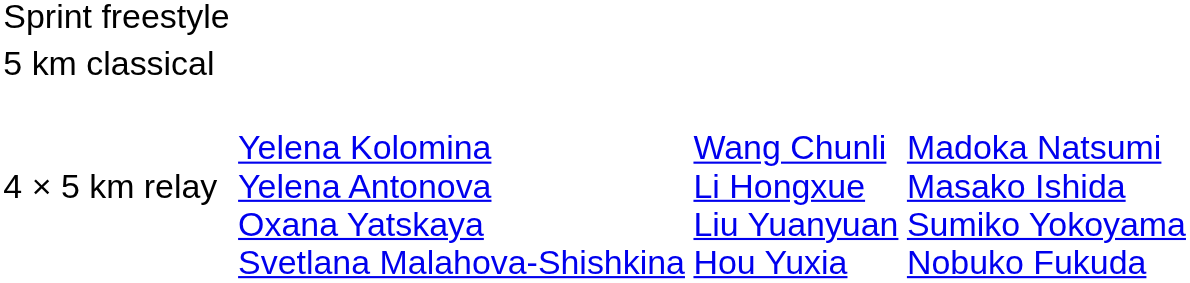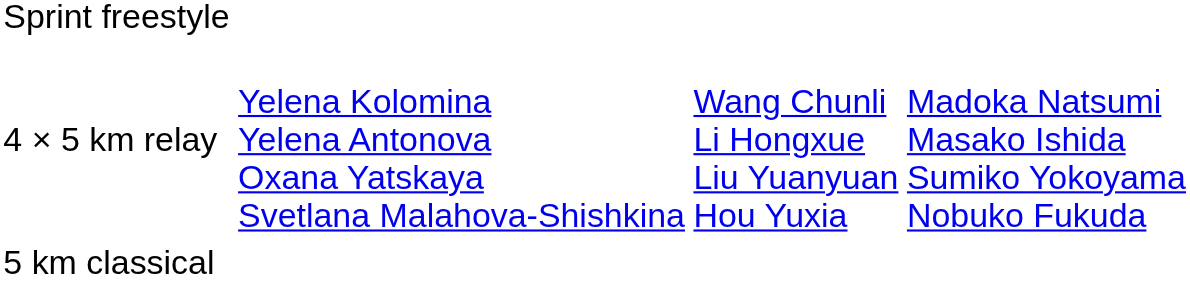 <table>
 <tr>
 <td>Sprint freestyle<br></td>
-<td></td>
-<td></td>
-<td></td>
-</tr>
-<tr>
-<td>5 km classical<br></td>
 <td></td>
 <td></td>
 <td></td>
 </tr>
 <tr>
 <td>4 × 5 km relay<br></td>
 <td><br><a href='#'>Yelena Kolomina</a><br><a href='#'>Yelena Antonova</a><br><a href='#'>Oxana Yatskaya</a><br><a href='#'>Svetlana Malahova-Shishkina</a></td>
 <td><br><a href='#'>Wang Chunli</a><br><a href='#'>Li Hongxue</a><br><a href='#'>Liu Yuanyuan</a><br><a href='#'>Hou Yuxia</a></td>
 <td><br><a href='#'>Madoka Natsumi</a><br><a href='#'>Masako Ishida</a><br><a href='#'>Sumiko Yokoyama</a><br><a href='#'>Nobuko Fukuda</a></td>
 </tr>
+<tr>
+<td>5 km classical<br></td>
+<td></td>
+<td></td>
+<td></td>
+</tr>
 </table>
